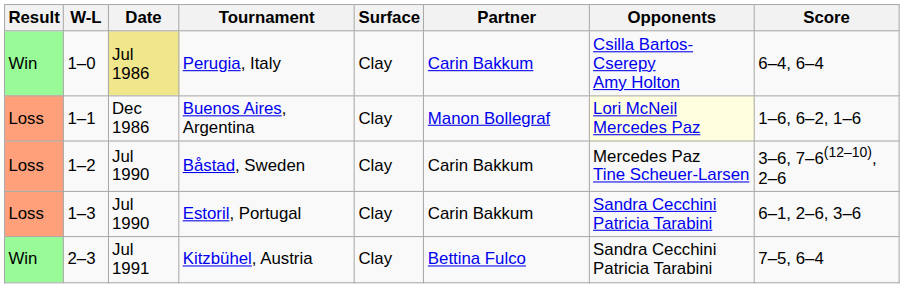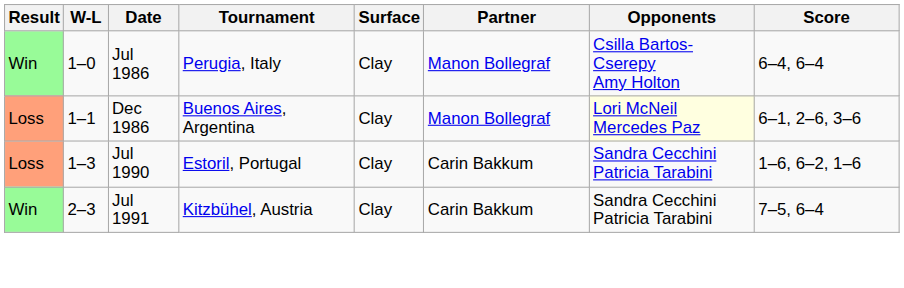 <table class="sortable wikitable">
 <tr>
 <th style="width:40px">Result</th>
 <th style="width:35px" class="unsortable">W-L</th>
 <th style="width:60px">Date</th>
 <th style="width:160px">Tournament</th>
 <th style="width:50px">Surface</th>
 <th style="width:150px">Partner</th>
 <th style="width:150px">Opponents</th>
 <th style="width:130px" class="unsortable">Score</th>
 </tr>
 <tr>
 <td style="background:#98fb98;">Win</td>
 <td>1–0</td>
-<td style="background: khaki;">Jul 1986</td>
+<td>Jul 1986</td>
 <td><a href='#'>Perugia</a>, Italy</td>
 <td>Clay</td>
-<td> <a href='#'>Carin Bakkum</a></td>
+<td> <a href='#'>Manon Bollegraf</a></td>
 <td> <a href='#'>Csilla Bartos-Cserepy</a> <br>  <a href='#'>Amy Holton</a></td>
 <td>6–4, 6–4</td>
 </tr>
 <tr>
 <td style="background:#ffa07a;">Loss</td>
 <td>1–1</td>
 <td>Dec 1986</td>
 <td><a href='#'>Buenos Aires</a>, Argentina</td>
 <td>Clay</td>
 <td> <a href='#'>Manon Bollegraf</a></td>
 <td style="background: lightyellow;"> <a href='#'>Lori McNeil</a> <br>  <a href='#'>Mercedes Paz</a></td>
-<td>1–6, 6–2, 1–6</td>
-</tr>
-<tr>
-<td style="background:#ffa07a;">Loss</td>
-<td>1–2</td>
-<td>Jul 1990</td>
-<td><a href='#'>Båstad</a>, Sweden</td>
-<td>Clay</td>
-<td> Carin Bakkum</td>
-<td> Mercedes Paz <br>  <a href='#'>Tine Scheuer-Larsen</a></td>
-<td>3–6, 7–6<sup>(12–10)</sup>, 2–6</td>
+<td>6–1, 2–6, 3–6</td>
 </tr>
 <tr>
 <td style="background:#ffa07a;">Loss</td>
 <td>1–3</td>
 <td>Jul 1990</td>
 <td><a href='#'>Estoril</a>, Portugal</td>
 <td>Clay</td>
 <td> Carin Bakkum</td>
 <td> <a href='#'>Sandra Cecchini</a> <br>  <a href='#'>Patricia Tarabini</a></td>
-<td>6–1, 2–6, 3–6</td>
+<td>1–6, 6–2, 1–6</td>
 </tr>
 <tr>
 <td style="background:#98fb98;">Win</td>
 <td>2–3</td>
 <td>Jul 1991</td>
 <td><a href='#'>Kitzbühel</a>, Austria</td>
 <td>Clay</td>
-<td> <a href='#'>Bettina Fulco</a></td>
+<td> Carin Bakkum</td>
 <td> Sandra Cecchini <br>  Patricia Tarabini</td>
 <td>7–5, 6–4</td>
 </tr>
 </table>
